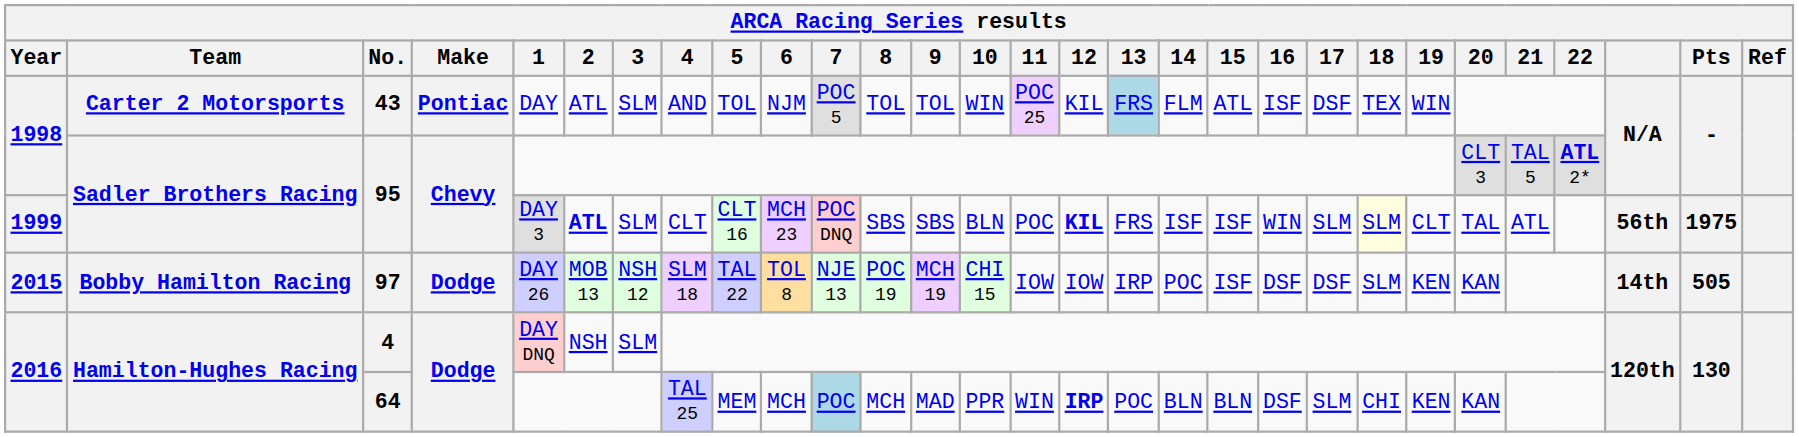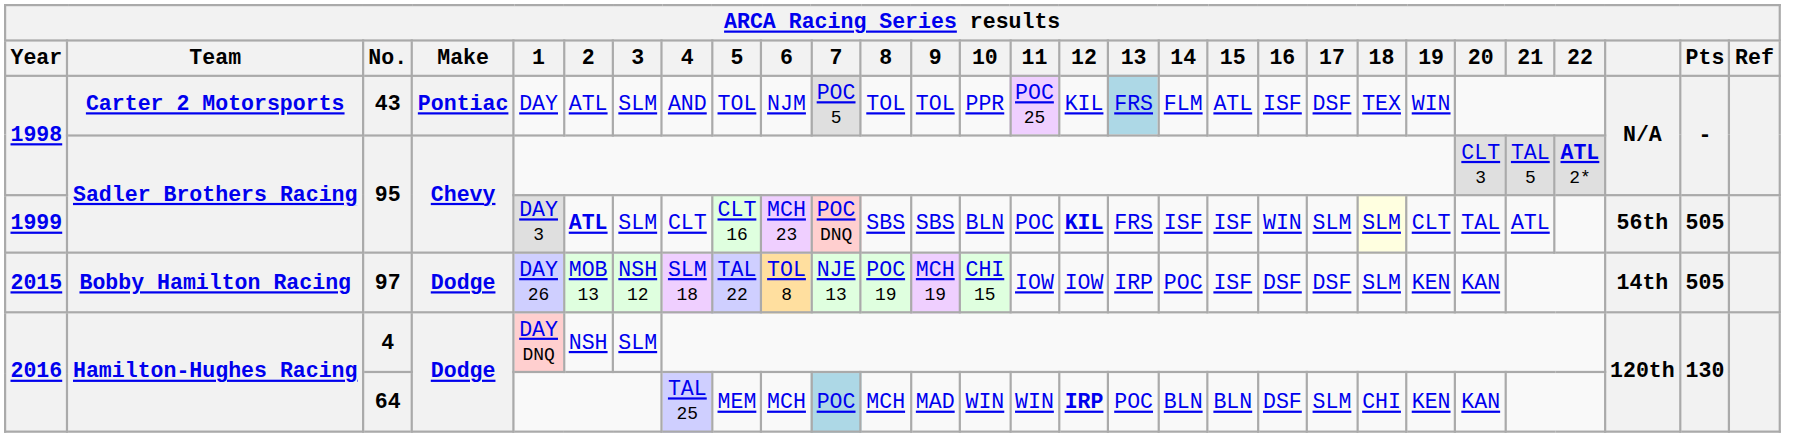 <table class="wikitable" style="text-align:center; font-size:75%">
 <tr>
 <th colspan=44><a href='#'>ARCA Racing Series</a> results</th>
 </tr>
 <tr>
 <th>Year</th>
 <th>Team</th>
 <th>No.</th>
 <th>Make</th>
 <th>1</th>
 <th>2</th>
 <th>3</th>
 <th>4</th>
 <th>5</th>
 <th>6</th>
 <th>7</th>
 <th>8</th>
 <th>9</th>
 <th>10</th>
 <th>11</th>
 <th>12</th>
 <th>13</th>
 <th>14</th>
 <th>15</th>
 <th>16</th>
 <th>17</th>
 <th>18</th>
 <th>19</th>
 <th>20</th>
 <th>21</th>
 <th>22</th>
 <th></th>
 <th>Pts</th>
 <th>Ref</th>
 </tr>
 <tr>
 <th rowspan=2><a href='#'>1998</a></th>
 <th><a href='#'>Carter 2 Motorsports</a></th>
 <th>43</th>
 <th><a href='#'>Pontiac</a></th>
 <td><a href='#'>DAY</a></td>
 <td><a href='#'>ATL</a></td>
 <td><a href='#'>SLM</a></td>
 <td><a href='#'>AND</a></td>
 <td><a href='#'>TOL</a></td>
 <td><a href='#'>NJM</a></td>
 <td style="background:#DFDFDF;"><a href='#'>POC</a><br><small>5</small></td>
 <td><a href='#'>TOL</a></td>
 <td><a href='#'>TOL</a></td>
-<td><a href='#'>WIN</a></td>
+<td><a href='#'>PPR</a></td>
 <td style="background:#EFCFFF;"><a href='#'>POC</a><br><small>25</small></td>
 <td><a href='#'>KIL</a></td>
 <td style="background: lightblue;"><a href='#'>FRS</a></td>
 <td><a href='#'>FLM</a></td>
 <td><a href='#'>ATL</a></td>
 <td><a href='#'>ISF</a></td>
 <td><a href='#'>DSF</a></td>
 <td><a href='#'>TEX</a></td>
 <td><a href='#'>WIN</a></td>
 <td colspan=3></td>
 <th rowspan=2>N/A</th>
 <th rowspan=2>-</th>
 <th rowspan=2></th>
 </tr>
 <tr>
 <th rowspan=2><a href='#'>Sadler Brothers Racing</a></th>
 <th rowspan=2>95</th>
 <th rowspan=2><a href='#'>Chevy</a></th>
 <td colspan=19></td>
 <td style="background:#DFDFDF;"><a href='#'>CLT</a><br><small>3</small></td>
 <td style="background:#DFDFDF;"><a href='#'>TAL</a><br><small>5</small></td>
 <td style="background:#DFDFDF;"><strong><a href='#'>ATL</a></strong><br><small>2*</small></td>
 </tr>
 <tr>
 <th><a href='#'>1999</a></th>
 <td style="background:#DFDFDF;"><a href='#'>DAY</a><br><small>3</small></td>
 <td><strong><a href='#'>ATL</a></strong></td>
 <td><a href='#'>SLM</a></td>
 <td><a href='#'>CLT</a></td>
 <td style="background:#DFFFDF;"><a href='#'>CLT</a><br><small>16</small></td>
 <td style="background:#EFCFFF;"><a href='#'>MCH</a><br><small>23</small></td>
 <td style="background:#FFCFCF;"><a href='#'>POC</a><br><small>DNQ</small></td>
 <td><a href='#'>SBS</a></td>
 <td><a href='#'>SBS</a></td>
 <td><a href='#'>BLN</a></td>
 <td><a href='#'>POC</a></td>
 <td><strong><a href='#'>KIL</a></strong></td>
 <td><a href='#'>FRS</a></td>
 <td><a href='#'>ISF</a></td>
 <td><a href='#'>ISF</a></td>
 <td><a href='#'>WIN</a></td>
 <td><a href='#'>SLM</a></td>
 <td style="background: lightyellow;"><a href='#'>SLM</a></td>
 <td><a href='#'>CLT</a></td>
 <td><a href='#'>TAL</a></td>
 <td><a href='#'>ATL</a></td>
 <td></td>
 <th>56th</th>
-<th>1975</th>
+<th>505</th>
 <th></th>
 </tr>
 <tr>
 <th><a href='#'>2015</a></th>
 <th><a href='#'>Bobby Hamilton Racing</a></th>
 <th>97</th>
 <th><a href='#'>Dodge</a></th>
 <td style="background:#CFCFFF;"><a href='#'>DAY</a><br><small>26</small></td>
 <td style="background:#DFFFDF;"><a href='#'>MOB</a><br><small>13</small></td>
 <td style="background:#DFFFDF;"><a href='#'>NSH</a><br><small>12</small></td>
 <td style="background:#EFCFFF;"><a href='#'>SLM</a><br><small>18</small></td>
 <td style="background:#CFCFFF;"><a href='#'>TAL</a><br><small>22</small></td>
 <td style="background:#FFDF9F;"><a href='#'>TOL</a><br><small>8</small></td>
 <td style="background:#DFFFDF;"><a href='#'>NJE</a><br><small>13</small></td>
 <td style="background:#DFFFDF;"><a href='#'>POC</a><br><small>19</small></td>
 <td style="background:#EFCFFF;"><a href='#'>MCH</a><br><small>19</small></td>
 <td style="background:#DFFFDF;"><a href='#'>CHI</a><br><small>15</small></td>
 <td><a href='#'>IOW</a></td>
 <td><a href='#'>IOW</a></td>
 <td><a href='#'>IRP</a></td>
 <td><a href='#'>POC</a></td>
 <td><a href='#'>ISF</a></td>
 <td><a href='#'>DSF</a></td>
 <td><a href='#'>DSF</a></td>
 <td><a href='#'>SLM</a></td>
 <td><a href='#'>KEN</a></td>
 <td><a href='#'>KAN</a></td>
 <td colspan=2></td>
 <th>14th</th>
 <th>505</th>
 <th></th>
 </tr>
 <tr>
 <th rowspan=2><a href='#'>2016</a></th>
 <th rowspan=2><a href='#'>Hamilton-Hughes Racing</a></th>
 <th>4</th>
 <th rowspan=2><a href='#'>Dodge</a></th>
 <td style="background:#FFCFCF;"><a href='#'>DAY</a><br><small>DNQ</small></td>
 <td><a href='#'>NSH</a></td>
 <td><a href='#'>SLM</a></td>
 <td colspan=19></td>
 <th rowspan=2>120th</th>
 <th rowspan=2>130</th>
 <th rowspan=2></th>
 </tr>
 <tr>
 <th>64</th>
 <td colspan=3></td>
 <td style="background:#CFCFFF;"><a href='#'>TAL</a><br><small>25</small></td>
 <td><a href='#'>MEM</a></td>
 <td><a href='#'>MCH</a></td>
 <td style="background: lightblue;"><a href='#'>POC</a></td>
 <td><a href='#'>MCH</a></td>
 <td><a href='#'>MAD</a></td>
-<td><a href='#'>PPR</a></td>
+<td><a href='#'>WIN</a></td>
 <td><a href='#'>WIN</a></td>
 <td><strong><a href='#'>IRP</a></strong></td>
 <td><a href='#'>POC</a></td>
 <td><a href='#'>BLN</a></td>
 <td><a href='#'>BLN</a></td>
 <td><a href='#'>DSF</a></td>
 <td><a href='#'>SLM</a></td>
 <td><a href='#'>CHI</a></td>
 <td><a href='#'>KEN</a></td>
 <td><a href='#'>KAN</a></td>
 <td colspan=2></td>
 </tr>
 </table>
